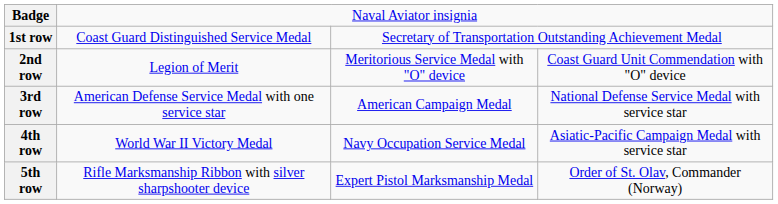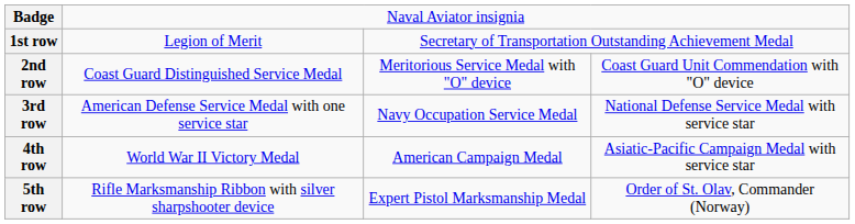 <table class="wikitable" style="margin:1em auto; text-align:center;">
 <tr>
 <th>Badge</th>
 <td colspan="3"><a href='#'>Naval Aviator insignia</a></td>
 </tr>
 <tr>
 <th>1st row</th>
-<td align="center"><a href='#'>Coast Guard Distinguished Service Medal</a></td>
+<td><a href='#'>Legion of Merit</a></td>
 <td colspan="2"><a href='#'>Secretary of Transportation Outstanding Achievement Medal</a></td>
 </tr>
 <tr>
 <th>2nd row</th>
-<td><a href='#'>Legion of Merit</a></td>
+<td align="center"><a href='#'>Coast Guard Distinguished Service Medal</a></td>
 <td><a href='#'>Meritorious Service Medal</a> with <a href='#'>"O" device</a></td>
 <td><a href='#'>Coast Guard Unit Commendation</a> with "O" device</td>
 </tr>
 <tr>
 <th>3rd row</th>
 <td><a href='#'>American Defense Service Medal</a> with one <a href='#'>service star</a></td>
-<td><a href='#'>American Campaign Medal</a></td>
+<td><a href='#'>Navy Occupation Service Medal</a></td>
 <td><a href='#'>National Defense Service Medal</a> with service star</td>
 </tr>
 <tr>
 <th>4th row</th>
 <td><a href='#'>World War II Victory Medal</a></td>
-<td><a href='#'>Navy Occupation Service Medal</a></td>
+<td><a href='#'>American Campaign Medal</a></td>
 <td><a href='#'>Asiatic-Pacific Campaign Medal</a> with service star</td>
 </tr>
 <tr>
 <th>5th row</th>
 <td><a href='#'>Rifle Marksmanship Ribbon</a> with <a href='#'>silver sharpshooter device</a></td>
 <td><a href='#'>Expert Pistol Marksmanship Medal</a></td>
 <td><a href='#'>Order of St. Olav</a>, Commander (Norway)</td>
 </tr>
 </table>
